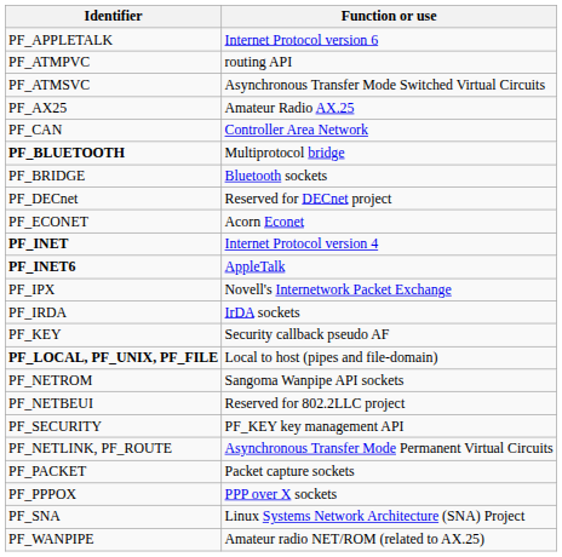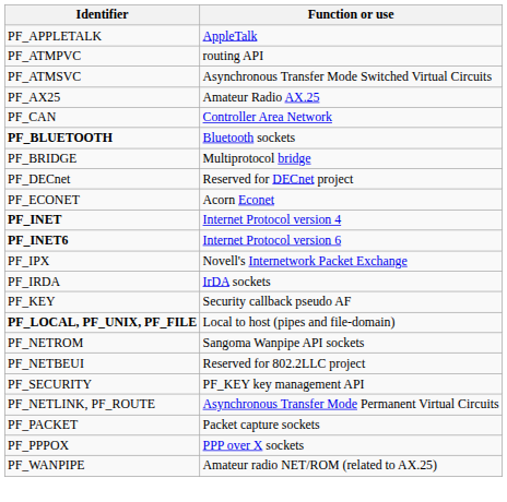 <table class="wikitable sortable">
 <tr>
 <th>Identifier</th>
 <th>Function or use</th>
 </tr>
 <tr>
 <td>PF_APPLETALK</td>
-<td><a href='#'>Internet Protocol version 6</a></td>
+<td><a href='#'>AppleTalk</a></td>
 </tr>
 <tr>
 <td>PF_ATMPVC</td>
 <td>routing API</td>
 </tr>
 <tr>
 <td>PF_ATMSVC</td>
 <td>Asynchronous Transfer Mode Switched Virtual Circuits</td>
 </tr>
 <tr>
 <td>PF_AX25</td>
 <td>Amateur Radio <a href='#'>AX.25</a></td>
 </tr>
 <tr>
 <td>PF_CAN</td>
 <td><a href='#'>Controller Area Network</a></td>
 </tr>
 <tr>
 <td style="font-weight:bold">PF_BLUETOOTH</td>
-<td>Multiprotocol <a href='#'>bridge</a></td>
+<td><a href='#'>Bluetooth</a> sockets</td>
 </tr>
 <tr>
 <td>PF_BRIDGE</td>
-<td><a href='#'>Bluetooth</a> sockets</td>
+<td>Multiprotocol <a href='#'>bridge</a></td>
 </tr>
 <tr>
 <td>PF_DECnet</td>
 <td>Reserved for <a href='#'>DECnet</a> project</td>
 </tr>
 <tr>
 <td>PF_ECONET</td>
 <td>Acorn <a href='#'>Econet</a></td>
 </tr>
 <tr>
 <td style="font-weight:bold">PF_INET</td>
 <td><a href='#'>Internet Protocol version 4</a></td>
 </tr>
 <tr>
 <td style="font-weight:bold">PF_INET6</td>
-<td><a href='#'>AppleTalk</a></td>
+<td><a href='#'>Internet Protocol version 6</a></td>
 </tr>
 <tr>
 <td>PF_IPX</td>
 <td>Novell's <a href='#'>Internetwork Packet Exchange</a></td>
 </tr>
 <tr>
 <td>PF_IRDA</td>
 <td><a href='#'>IrDA</a> sockets</td>
 </tr>
 <tr>
 <td>PF_KEY</td>
 <td>Security callback pseudo AF</td>
 </tr>
 <tr>
 <td style="font-weight:bold">PF_LOCAL, PF_UNIX, PF_FILE</td>
 <td>Local to host (pipes and file-domain)</td>
 </tr>
 <tr>
 <td>PF_NETROM</td>
 <td>Sangoma Wanpipe API sockets</td>
 </tr>
 <tr>
 <td>PF_NETBEUI</td>
 <td>Reserved for 802.2LLC project</td>
 </tr>
 <tr>
 <td>PF_SECURITY</td>
 <td>PF_KEY key management API</td>
 </tr>
 <tr>
 <td>PF_NETLINK, PF_ROUTE</td>
 <td><a href='#'>Asynchronous Transfer Mode</a> Permanent Virtual Circuits</td>
 </tr>
 <tr>
 <td>PF_PACKET</td>
 <td>Packet capture sockets</td>
 </tr>
 <tr>
 <td>PF_PPPOX</td>
 <td><a href='#'>PPP over X</a> sockets</td>
 </tr>
 <tr>
-<td>PF_SNA</td>
-<td>Linux <a href='#'>Systems Network Architecture</a> (SNA) Project</td>
-</tr>
-<tr>
 <td>PF_WANPIPE</td>
 <td>Amateur radio NET/ROM (related to AX.25)</td>
 </tr>
 </table>
